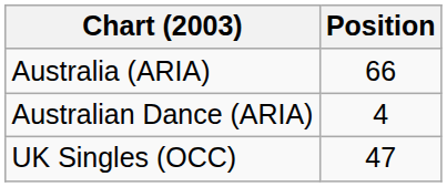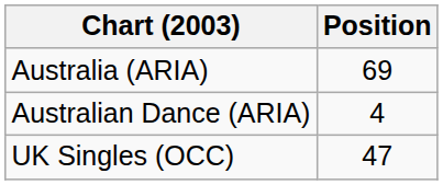 <table class="wikitable sortable">
 <tr>
 <th>Chart (2003)</th>
 <th>Position</th>
 </tr>
 <tr>
 <td>Australia (ARIA)</td>
-<td align="center">66</td>
+<td align="center">69</td>
 </tr>
 <tr>
 <td>Australian Dance (ARIA)</td>
 <td align="center">4</td>
 </tr>
 <tr>
 <td>UK Singles (OCC)</td>
 <td align="center">47</td>
 </tr>
 </table>
